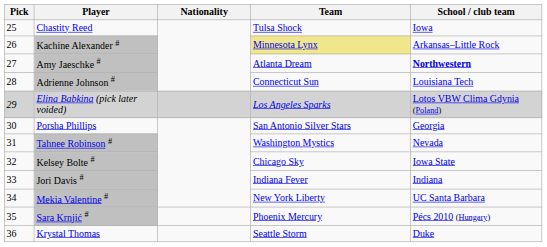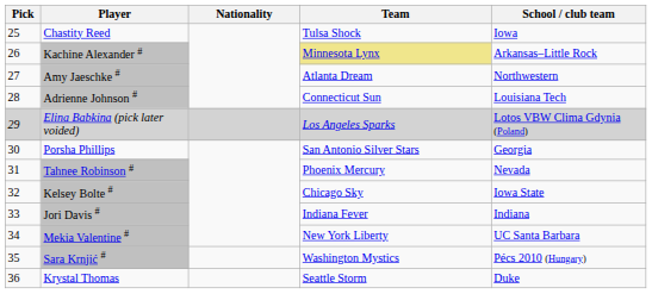 <table class="wikitable sortable">
 <tr>
 <th width=50>Pick</th>
 <th width=300>Player</th>
 <th width=200>Nationality</th>
 <th width=400>Team</th>
 <th width=300>School / club team</th>
 </tr>
 <tr>
 <td>25</td>
 <td><a href='#'>Chastity Reed</a></td>
 <td rowspan=4></td>
 <td><a href='#'>Tulsa Shock</a></td>
 <td><a href='#'>Iowa</a></td>
 </tr>
 <tr>
 <td>26</td>
 <td bgcolor=#C0C0C0>Kachine Alexander <sup>#</sup></td>
 <td style="background: khaki;"><a href='#'>Minnesota Lynx</a></td>
 <td><a href='#'>Arkansas–Little Rock</a></td>
 </tr>
 <tr>
 <td>27</td>
 <td bgcolor=#C0C0C0>Amy Jaeschke <sup>#</sup></td>
 <td><a href='#'>Atlanta Dream</a></td>
-<td><strong><a href='#'>Northwestern</a></strong></td>
+<td><a href='#'>Northwestern</a></td>
 </tr>
 <tr>
 <td>28</td>
 <td bgcolor=#C0C0C0>Adrienne Johnson <sup>#</sup></td>
 <td><a href='#'>Connecticut Sun</a></td>
 <td><a href='#'>Louisiana Tech</a></td>
 </tr>
 <tr bgcolor="lightgray">
 <td><em>29</em></td>
 <td><em><a href='#'>Elina Babkina</a> (pick later voided)</em></td>
 <td></td>
 <td><em><a href='#'>Los Angeles Sparks</a></em></td>
 <td><a href='#'>Lotos VBW Clima Gdynia</a> <small>(<a href='#'>Poland</a>)</small></td>
 </tr>
 <tr>
 <td>30</td>
 <td><a href='#'>Porsha Phillips</a></td>
 <td rowspan=5></td>
 <td><a href='#'>San Antonio Silver Stars</a></td>
 <td><a href='#'>Georgia</a></td>
 </tr>
 <tr>
 <td>31</td>
 <td bgcolor=#C0C0C0><a href='#'>Tahnee Robinson</a> <sup>#</sup> </td>
-<td><a href='#'>Washington Mystics</a></td>
+<td><a href='#'>Phoenix Mercury</a></td>
 <td><a href='#'>Nevada</a></td>
 </tr>
 <tr>
 <td>32</td>
 <td bgcolor=#C0C0C0>Kelsey Bolte <sup>#</sup></td>
 <td><a href='#'>Chicago Sky</a></td>
 <td><a href='#'>Iowa State</a></td>
 </tr>
 <tr>
 <td>33</td>
 <td bgcolor=#C0C0C0>Jori Davis <sup>#</sup></td>
 <td><a href='#'>Indiana Fever</a></td>
 <td><a href='#'>Indiana</a></td>
 </tr>
 <tr>
 <td>34</td>
 <td bgcolor=#C0C0C0><a href='#'>Mekia Valentine</a> <sup>#</sup></td>
 <td><a href='#'>New York Liberty</a></td>
 <td><a href='#'>UC Santa Barbara</a></td>
 </tr>
 <tr>
 <td>35</td>
 <td bgcolor=#C0C0C0><a href='#'>Sara Krnjić</a> <sup>#</sup></td>
 <td></td>
-<td><a href='#'>Phoenix Mercury</a></td>
+<td><a href='#'>Washington Mystics</a></td>
 <td><a href='#'>Pécs 2010</a> <small>(<a href='#'>Hungary</a>)</small></td>
 </tr>
 <tr>
 <td>36</td>
 <td><a href='#'>Krystal Thomas</a></td>
 <td></td>
 <td><a href='#'>Seattle Storm</a></td>
 <td><a href='#'>Duke</a></td>
 </tr>
 </table>
